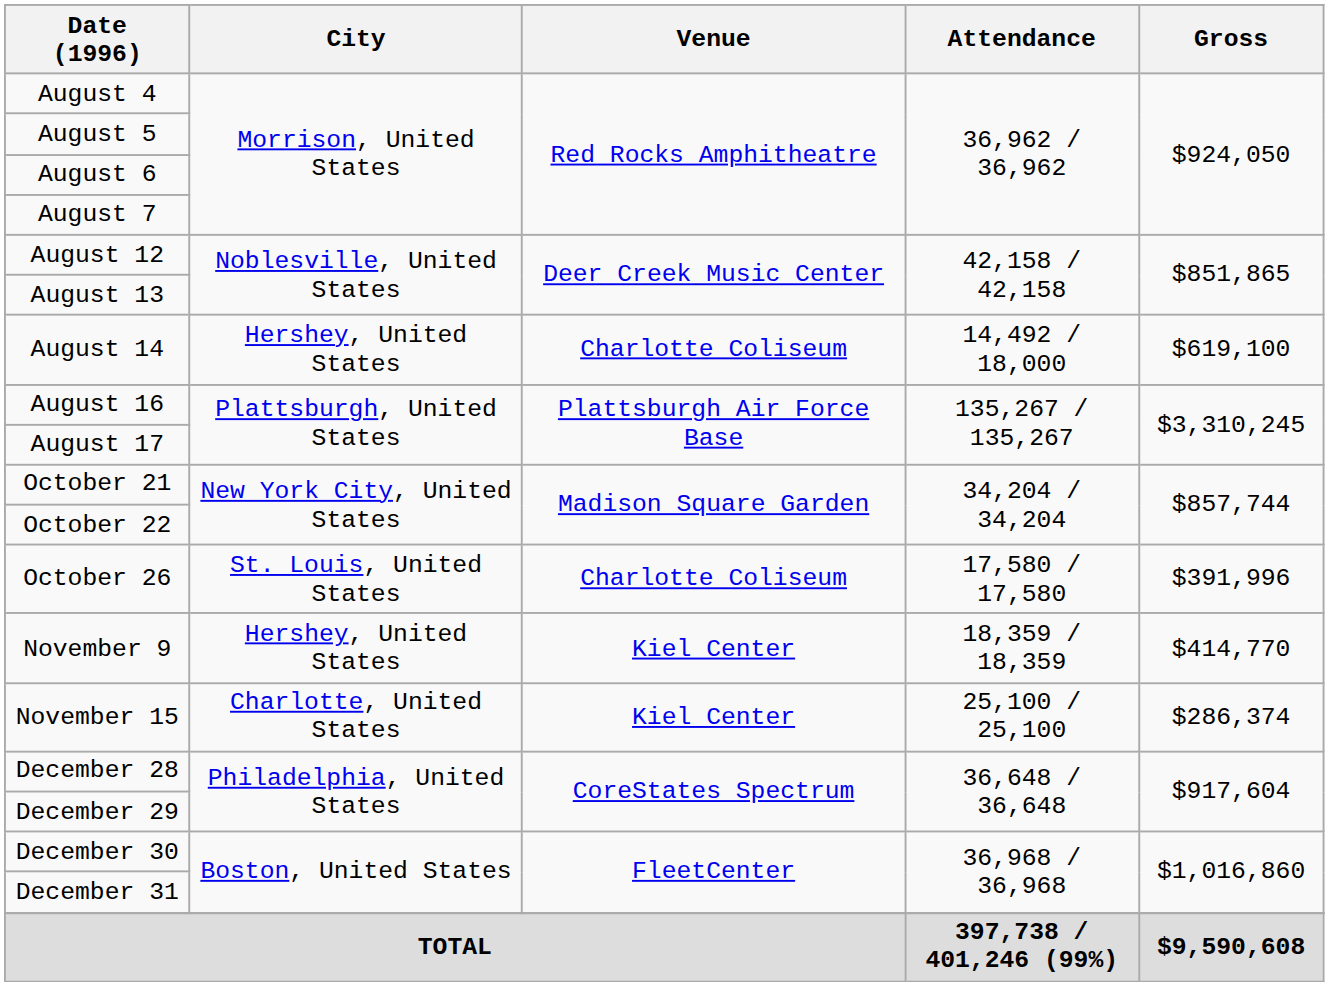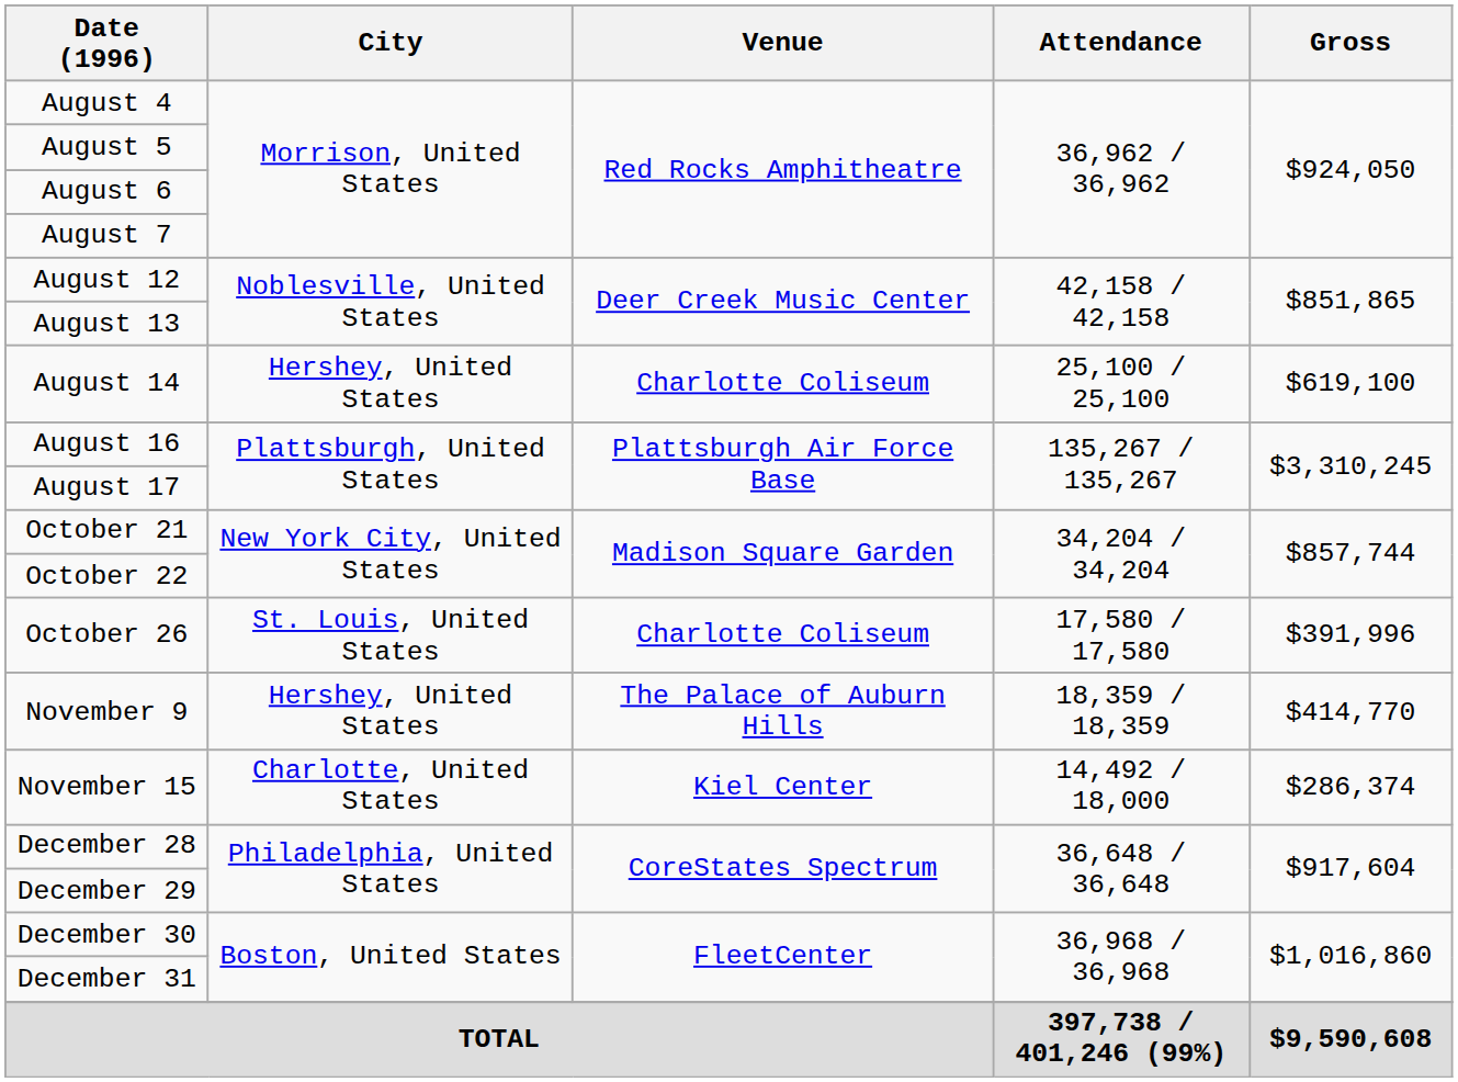 <table class="wikitable plainrowheaders" style="text-align:center;">
 <tr>
 <th scope="col" style="width:7em;">Date<br>(1996)</th>
 <th scope="col" style="width:13em;">City</th>
 <th scope="col" style="width:15em;">Venue</th>
 <th scope="col" style="width:9em;">Attendance</th>
 <th scope="col" style="width:7em;">Gross</th>
 </tr>
 <tr>
 <td>August 4</td>
 <td rowspan="4"><a href='#'>Morrison</a>, United States</td>
 <td rowspan="4"><a href='#'>Red Rocks Amphitheatre</a></td>
 <td rowspan="4">36,962 / 36,962</td>
 <td rowspan="4">$924,050</td>
 </tr>
 <tr>
 <td>August 5</td>
 </tr>
 <tr>
 <td>August 6</td>
 </tr>
 <tr>
 <td>August 7</td>
 </tr>
 <tr>
 <td>August 12</td>
 <td rowspan="2"><a href='#'>Noblesville</a>, United States</td>
 <td rowspan="2"><a href='#'>Deer Creek Music Center</a></td>
 <td rowspan="2">42,158 / 42,158</td>
 <td rowspan="2">$851,865</td>
 </tr>
 <tr>
 <td>August 13</td>
 </tr>
 <tr>
 <td>August 14</td>
 <td><a href='#'>Hershey</a>, United States</td>
 <td><a href='#'>Charlotte Coliseum</a></td>
-<td>14,492 / 18,000</td>
+<td>25,100 / 25,100</td>
 <td>$619,100</td>
 </tr>
 <tr>
 <td>August 16</td>
 <td rowspan="2"><a href='#'>Plattsburgh</a>, United States</td>
 <td rowspan="2"><a href='#'>Plattsburgh Air Force Base</a></td>
 <td rowspan="2">135,267 / 135,267</td>
 <td rowspan="2">$3,310,245</td>
 </tr>
 <tr>
 <td>August 17</td>
 </tr>
 <tr>
 <td>October 21</td>
 <td rowspan="2"><a href='#'>New York City</a>, United States</td>
 <td rowspan="2"><a href='#'>Madison Square Garden</a></td>
 <td rowspan="2">34,204 / 34,204</td>
 <td rowspan="2">$857,744</td>
 </tr>
 <tr>
 <td>October 22</td>
 </tr>
 <tr>
 <td>October 26</td>
 <td><a href='#'>St. Louis</a>, United States</td>
 <td><a href='#'>Charlotte Coliseum</a></td>
 <td>17,580 / 17,580</td>
 <td>$391,996</td>
 </tr>
 <tr>
 <td>November 9</td>
 <td><a href='#'>Hershey</a>, United States</td>
-<td><a href='#'>Kiel Center</a></td>
+<td><a href='#'>The Palace of Auburn Hills</a></td>
 <td>18,359 / 18,359</td>
 <td>$414,770</td>
 </tr>
 <tr>
 <td>November 15</td>
 <td><a href='#'>Charlotte</a>, United States</td>
 <td><a href='#'>Kiel Center</a></td>
-<td>25,100 / 25,100</td>
+<td>14,492 / 18,000</td>
 <td>$286,374</td>
 </tr>
 <tr>
 <td>December 28</td>
 <td rowspan="2"><a href='#'>Philadelphia</a>, United States</td>
 <td rowspan="2"><a href='#'>CoreStates Spectrum</a></td>
 <td rowspan="2">36,648 / 36,648</td>
 <td rowspan="2">$917,604</td>
 </tr>
 <tr>
 <td>December 29</td>
 </tr>
 <tr>
 <td>December 30</td>
 <td rowspan="2"><a href='#'>Boston</a>, United States</td>
 <td rowspan="2"><a href='#'>FleetCenter</a></td>
 <td rowspan="2">36,968 / 36,968</td>
 <td rowspan="2">$1,016,860</td>
 </tr>
 <tr>
 <td>December 31</td>
 </tr>
 <tr>
 </tr>
 <tr style="background:#ddd;">
 <td colspan="3"><strong>TOTAL</strong></td>
 <td><strong>397,738 / 401,246 (99%)</strong></td>
 <td><strong>$9,590,608</strong></td>
 </tr>
 </table>
